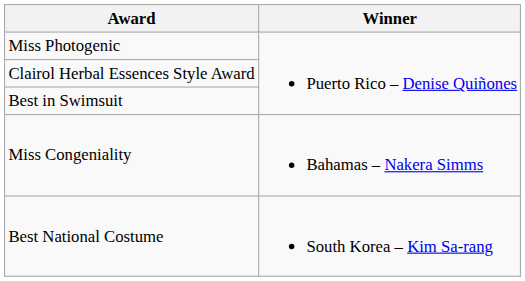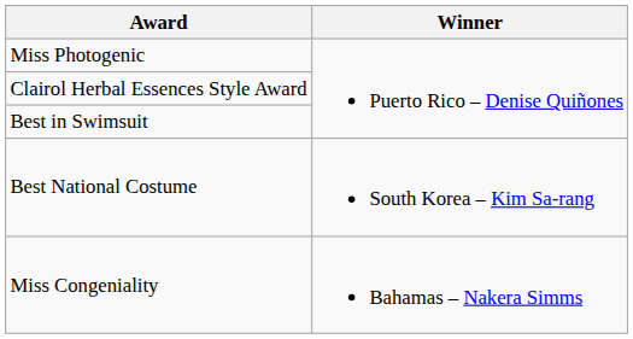 <table class="wikitable sortable" style="font-size:95%;">
 <tr>
 <th>Award</th>
 <th>Winner</th>
 </tr>
 <tr>
 <td>Miss Photogenic</td>
 <td rowspan="3"><br><ul><li> Puerto Rico – <a href='#'>Denise Quiñones</a></li></ul></td>
 </tr>
 <tr>
 <td>Clairol Herbal Essences Style Award</td>
 </tr>
 <tr>
 <td>Best in Swimsuit</td>
 </tr>
 <tr>
+<td>Best National Costume</td>
+<td><br><ul><li> South Korea – <a href='#'>Kim Sa-rang</a></li></ul></td>
+</tr>
+<tr>
 <td>Miss Congeniality</td>
 <td><br><ul><li> Bahamas – <a href='#'>Nakera Simms</a></li></ul></td>
 </tr>
-<tr>
-<td>Best National Costume</td>
-<td><br><ul><li> South Korea – <a href='#'>Kim Sa-rang</a></li></ul></td>
-</tr>
 </table>
